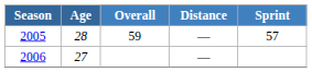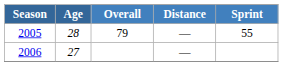 <table class="wikitable" style="font-size:95%; text-align:center; border:grey solid 1px; border-collapse:collapse; background:#ffffff;">
 <tr>
 <th style="background-color:#369; color:white; width:60px;" rowspan="2"> Season </th>
 <th style="background-color:#369; color:white; width:40px;" rowspan="2"> Age </th>
 </tr>
 <tr>
 <th style="background-color:#4180be; color:white; width:75px;">Overall</th>
 <th style="background-color:#4180be; color:white; width:75px;">Distance</th>
 <th style="background-color:#4180be; color:white; width:75px;">Sprint</th>
 </tr>
 <tr>
 <td><a href='#'>2005</a></td>
 <td><em>28</em></td>
-<td>59</td>
+<td>79</td>
 <td>—</td>
-<td>57</td>
+<td>55</td>
 </tr>
 <tr>
 <td><a href='#'>2006</a></td>
 <td><em>27</em></td>
 <td></td>
 <td>—</td>
 <td></td>
 </tr>
 <tr>
 </tr>
 </table>
